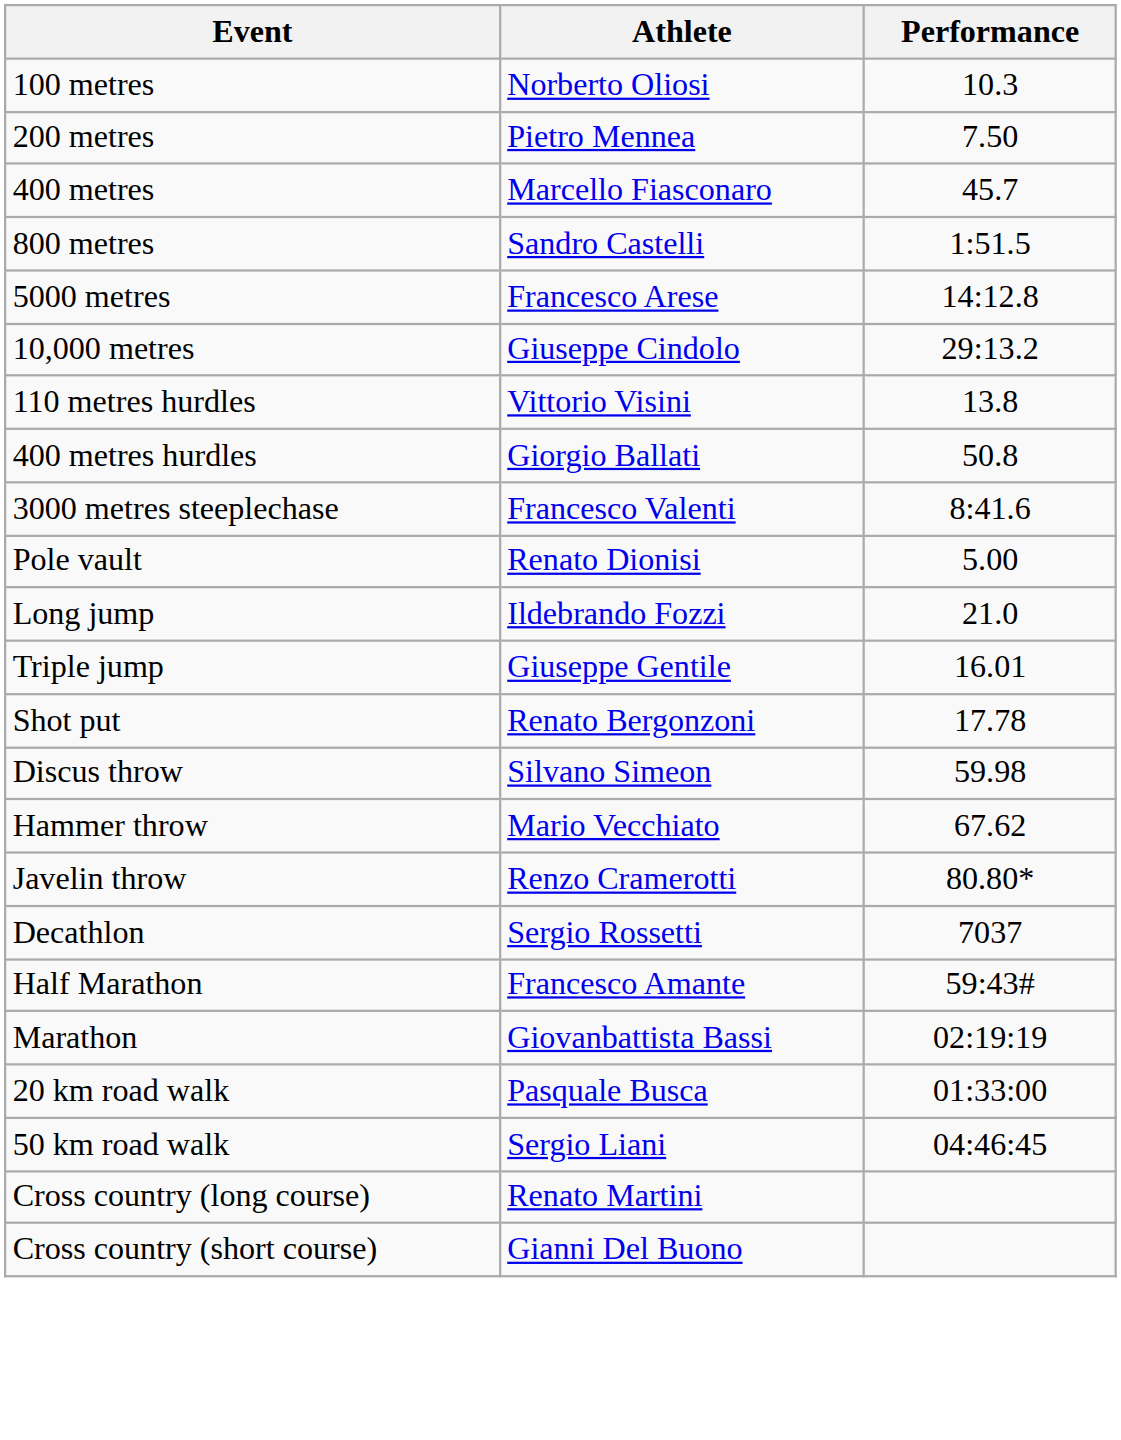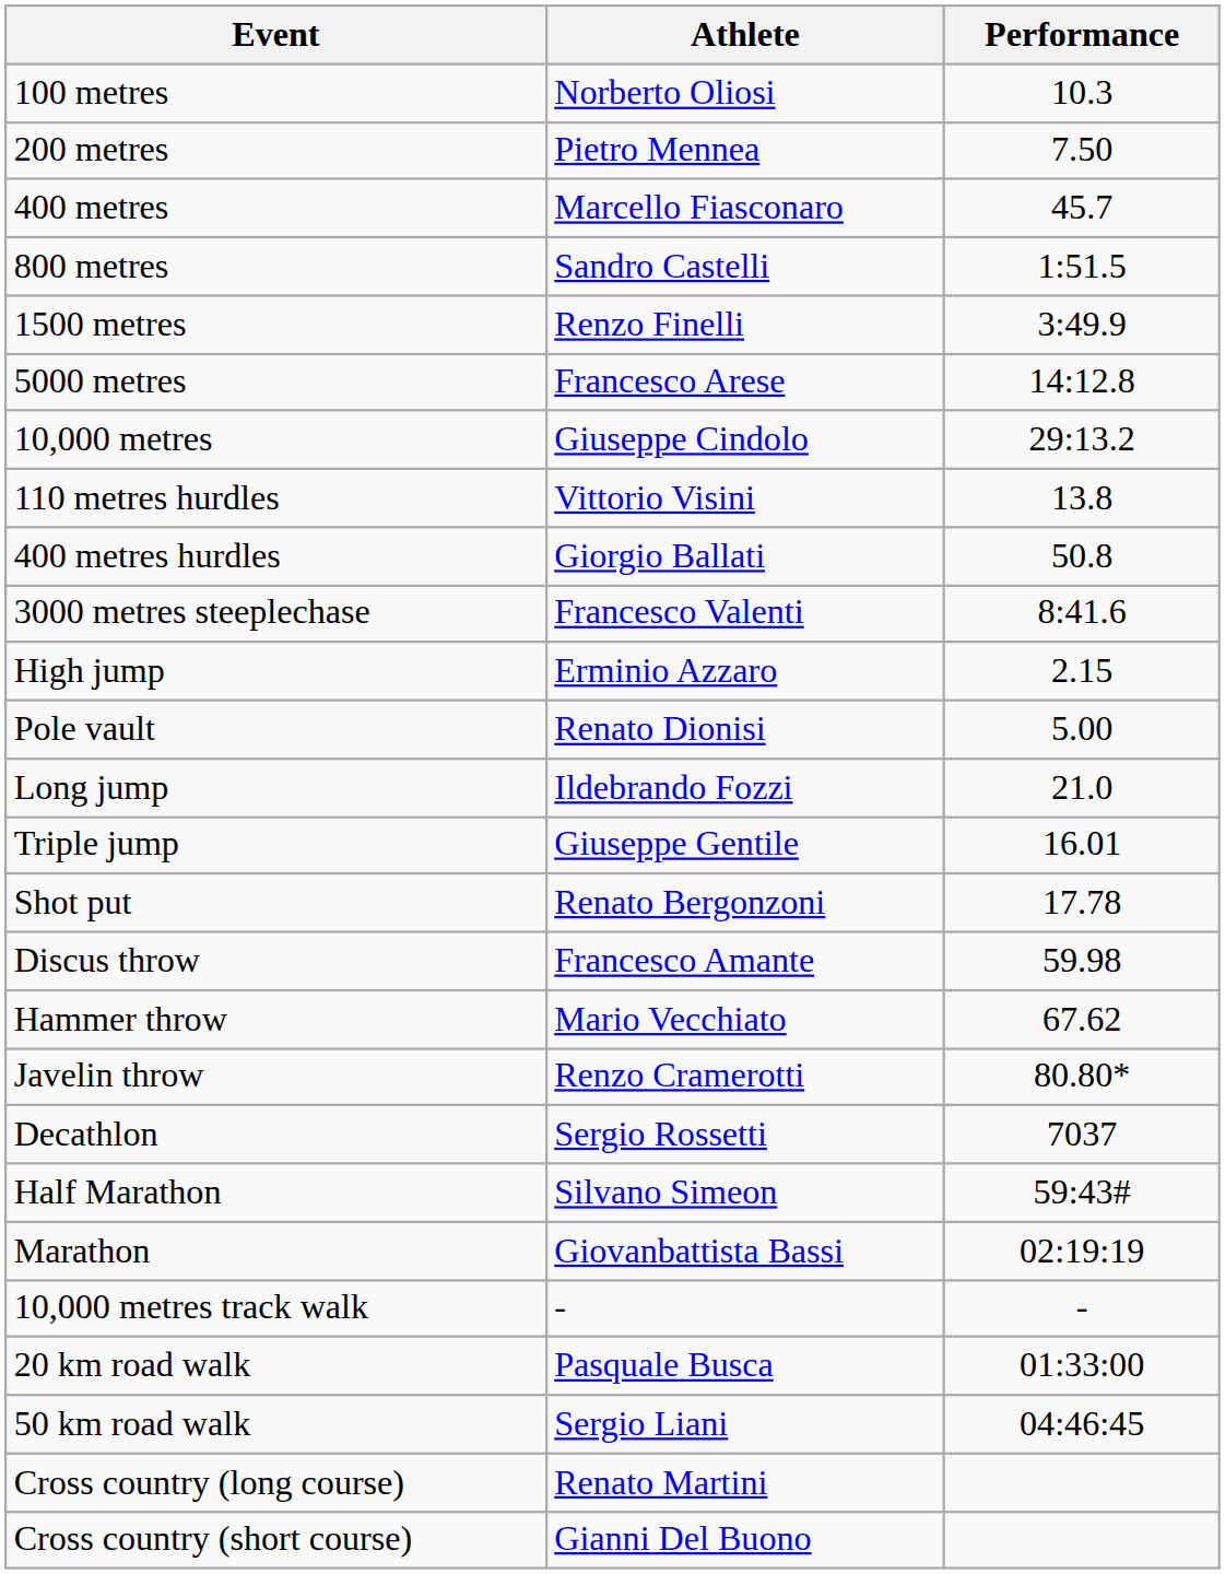 <table class="wikitable" width=80% style="font-size:90%; text-align:left;">
 <tr>
 <th>Event</th>
 <th>Athlete</th>
 <th>Performance</th>
 </tr>
 <tr>
 <td>100 metres</td>
 <td><a href='#'>Norberto Oliosi</a></td>
 <td align=center>10.3</td>
 </tr>
 <tr>
 <td>200 metres</td>
 <td><a href='#'>Pietro Mennea</a></td>
 <td align=center>7.50</td>
 </tr>
 <tr>
 <td>400 metres</td>
 <td><a href='#'>Marcello Fiasconaro</a></td>
 <td align=center>45.7</td>
 </tr>
 <tr>
 <td>800 metres</td>
 <td><a href='#'>Sandro Castelli</a></td>
 <td align=center>1:51.5</td>
 </tr>
 <tr>
+<td>1500 metres</td>
+<td><a href='#'>Renzo Finelli</a></td>
+<td align=center>3:49.9</td>
+</tr>
+<tr>
 <td>5000 metres</td>
 <td><a href='#'>Francesco Arese</a></td>
 <td align=center>14:12.8</td>
 </tr>
 <tr>
 <td>10,000 metres</td>
 <td><a href='#'>Giuseppe Cindolo</a></td>
 <td align=center>29:13.2</td>
 </tr>
 <tr>
 <td>110 metres hurdles</td>
 <td><a href='#'>Vittorio Visini</a></td>
 <td align=center>13.8</td>
 </tr>
 <tr>
 <td>400 metres hurdles</td>
 <td><a href='#'>Giorgio Ballati</a></td>
 <td align=center>50.8</td>
 </tr>
 <tr>
 <td>3000 metres steeplechase</td>
 <td><a href='#'>Francesco Valenti</a></td>
 <td align=center>8:41.6</td>
 </tr>
 <tr>
+<td>High jump</td>
+<td><a href='#'>Erminio Azzaro</a></td>
+<td align=center>2.15</td>
+</tr>
+<tr>
 <td>Pole vault</td>
 <td><a href='#'>Renato Dionisi</a></td>
 <td align=center>5.00</td>
 </tr>
 <tr>
 <td>Long jump</td>
 <td><a href='#'>Ildebrando Fozzi</a></td>
 <td align=center>21.0</td>
 </tr>
 <tr>
 <td>Triple jump</td>
 <td><a href='#'>Giuseppe Gentile</a></td>
 <td align=center>16.01</td>
 </tr>
 <tr>
 <td>Shot put</td>
 <td><a href='#'>Renato Bergonzoni</a></td>
 <td align=center>17.78</td>
 </tr>
 <tr>
 <td>Discus throw</td>
-<td><a href='#'>Silvano Simeon</a></td>
+<td><a href='#'>Francesco Amante</a></td>
 <td align=center>59.98</td>
 </tr>
 <tr>
 <td>Hammer throw</td>
 <td><a href='#'>Mario Vecchiato</a></td>
 <td align=center>67.62</td>
 </tr>
 <tr>
 <td>Javelin throw</td>
 <td><a href='#'>Renzo Cramerotti</a></td>
 <td align=center>80.80*</td>
 </tr>
 <tr>
 <td>Decathlon</td>
 <td><a href='#'>Sergio Rossetti</a></td>
 <td align=center>7037</td>
 </tr>
 <tr>
 <td>Half Marathon</td>
-<td><a href='#'>Francesco Amante</a></td>
+<td><a href='#'>Silvano Simeon</a></td>
 <td align=center>59:43#</td>
 </tr>
 <tr>
 <td>Marathon</td>
 <td><a href='#'>Giovanbattista Bassi</a></td>
 <td align=center>02:19:19</td>
+</tr>
+<tr>
+<td>10,000 metres track walk</td>
+<td>-</td>
+<td align=center>-</td>
 </tr>
 <tr>
 <td>20 km road walk</td>
 <td><a href='#'>Pasquale Busca</a></td>
 <td align=center>01:33:00</td>
 </tr>
 <tr>
 <td>50 km road walk</td>
 <td><a href='#'>Sergio Liani</a></td>
 <td align=center>04:46:45</td>
 </tr>
 <tr>
 <td>Cross country (long course)</td>
 <td><a href='#'>Renato Martini</a></td>
 <td align=center></td>
 </tr>
 <tr>
 <td>Cross country (short course)</td>
 <td><a href='#'>Gianni Del Buono</a></td>
 <td align=center></td>
 </tr>
 </table>
